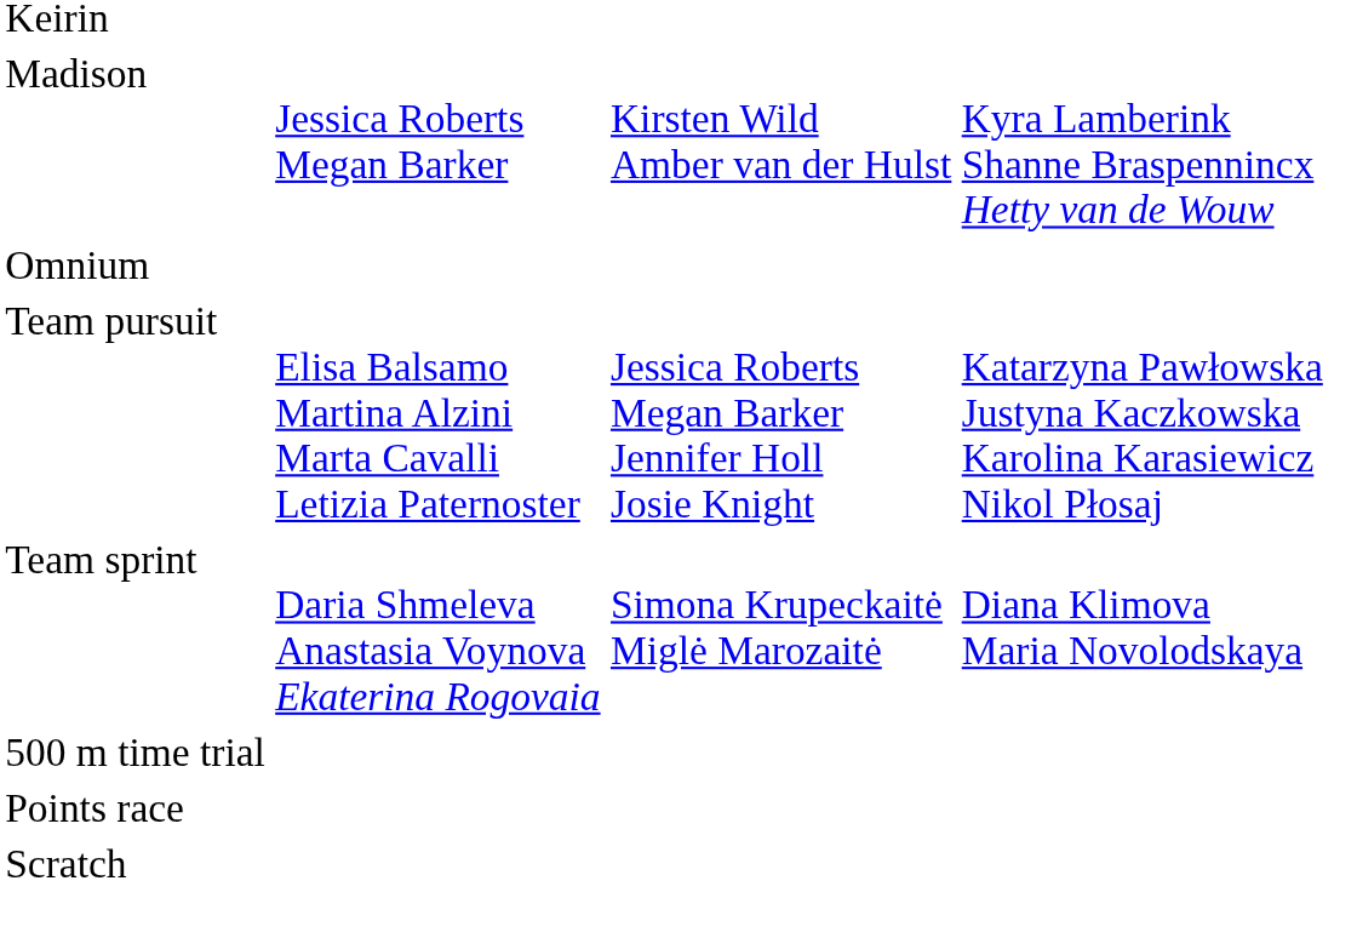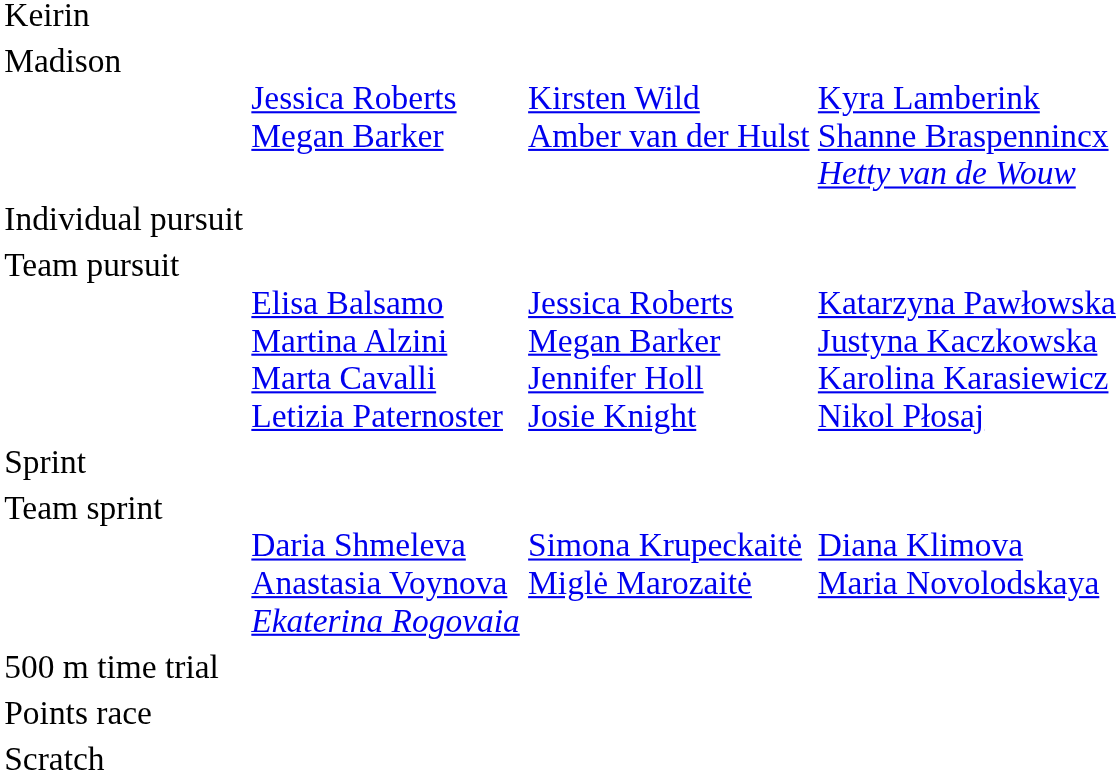 <table>
 <tr>
 <td>Keirin<br></td>
 <td></td>
 <td></td>
 <td></td>
 </tr>
 <tr valign=top>
 <td>Madison<br></td>
 <td><br><a href='#'>Jessica Roberts</a><br><a href='#'>Megan Barker</a></td>
 <td><br><a href='#'>Kirsten Wild</a><br><a href='#'>Amber van der Hulst</a></td>
 <td><br><a href='#'>Kyra Lamberink</a><br><a href='#'>Shanne Braspennincx</a><br><em><a href='#'>Hetty van de Wouw</a></em></td>
 </tr>
 <tr>
-<td>Omnium<br></td>
+<td>Individual pursuit<br></td>
 <td></td>
 <td></td>
 <td></td>
 </tr>
 <tr valign=top>
 <td>Team pursuit<br></td>
 <td><br><a href='#'>Elisa Balsamo</a><br><a href='#'>Martina Alzini</a><br><a href='#'>Marta Cavalli</a><br><a href='#'>Letizia Paternoster</a></td>
 <td><br><a href='#'>Jessica Roberts</a><br><a href='#'>Megan Barker</a><br><a href='#'>Jennifer Holl</a><br><a href='#'>Josie Knight</a></td>
 <td><br><a href='#'>Katarzyna Pawłowska</a><br><a href='#'>Justyna Kaczkowska</a><br><a href='#'>Karolina Karasiewicz</a><br><a href='#'>Nikol Płosaj</a></td>
+</tr>
+<tr>
+<td>Sprint<br></td>
+<td></td>
+<td></td>
+<td></td>
 </tr>
 <tr valign=top>
 <td>Team sprint<br></td>
 <td><br><a href='#'>Daria Shmeleva</a><br><a href='#'>Anastasia Voynova</a><br><em><a href='#'>Ekaterina Rogovaia</a></em></td>
 <td><br><a href='#'>Simona Krupeckaitė</a><br><a href='#'>Miglė Marozaitė</a></td>
 <td><br><a href='#'>Diana Klimova</a><br><a href='#'>Maria Novolodskaya</a></td>
 </tr>
 <tr>
 <td>500 m time trial<br></td>
 <td></td>
 <td></td>
 <td></td>
 </tr>
 <tr>
 <td>Points race<br></td>
 <td></td>
 <td></td>
 <td></td>
 </tr>
 <tr>
 <td>Scratch<br></td>
 <td></td>
 <td></td>
 <td></td>
 </tr>
 </table>
